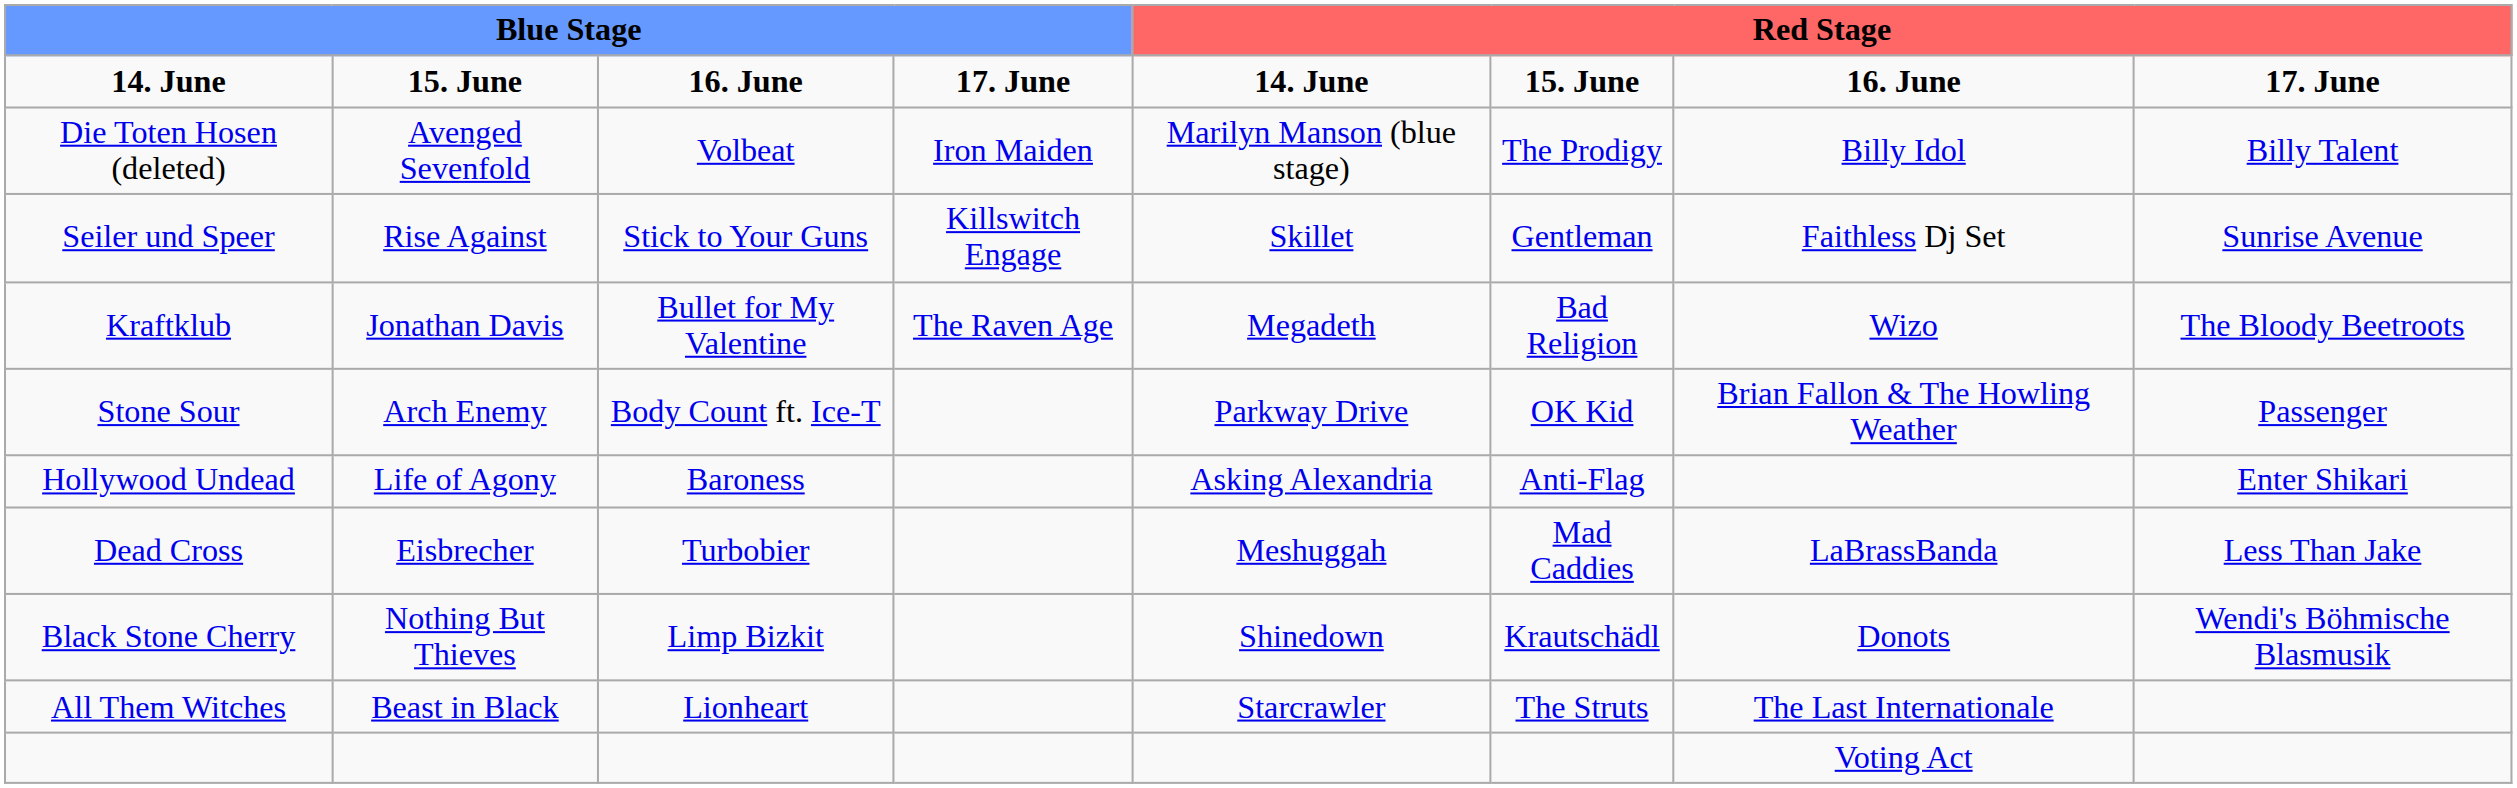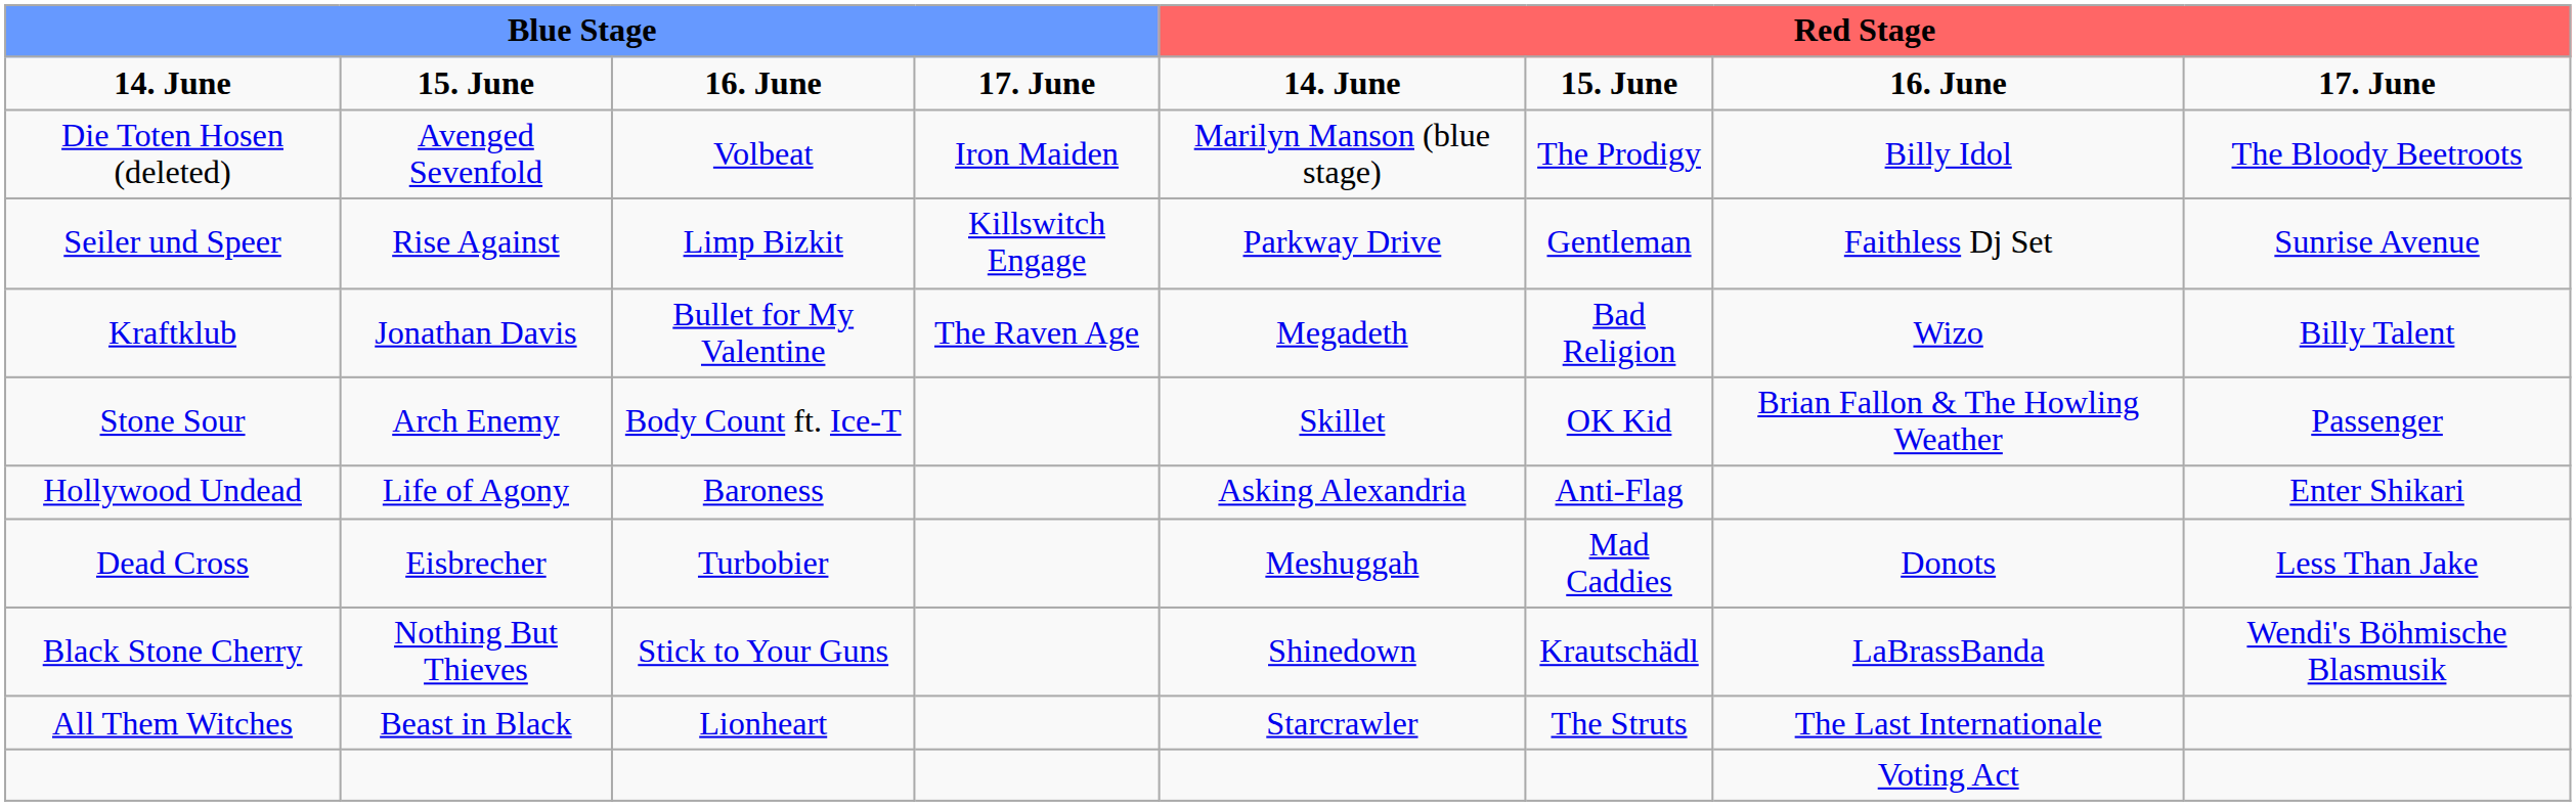 <table class="wikitable" style="text-align:center">
 <tr>
 <td colspan="4" style="background-color:#6699FF"><strong>Blue Stage</strong></td>
 <td colspan="4" style="background-color:#FF6666"><strong>Red Stage</strong></td>
 </tr>
 <tr>
 <td><strong>14. June</strong></td>
 <td><strong>15. June</strong></td>
 <td><strong>16. June</strong></td>
 <td><strong>17. June</strong></td>
 <td><strong>14. June</strong></td>
 <td><strong>15. June</strong></td>
 <td><strong>16. June</strong></td>
 <td><strong>17. June</strong></td>
 </tr>
 <tr>
 <td><a href='#'>Die Toten Hosen</a> (deleted)</td>
 <td><a href='#'>Avenged Sevenfold</a></td>
 <td><a href='#'>Volbeat</a></td>
 <td><a href='#'>Iron Maiden</a></td>
 <td><a href='#'>Marilyn Manson</a> (blue stage)</td>
 <td><a href='#'>The Prodigy</a></td>
 <td><a href='#'>Billy Idol</a></td>
-<td><a href='#'>Billy Talent</a></td>
+<td><a href='#'>The Bloody Beetroots</a></td>
 </tr>
 <tr>
 <td><a href='#'>Seiler und Speer</a></td>
 <td><a href='#'>Rise Against</a></td>
-<td><a href='#'>Stick to Your Guns</a></td>
+<td><a href='#'>Limp Bizkit</a></td>
 <td><a href='#'>Killswitch Engage</a></td>
-<td><a href='#'>Skillet</a></td>
+<td><a href='#'>Parkway Drive</a></td>
 <td><a href='#'>Gentleman</a></td>
 <td><a href='#'>Faithless</a> Dj Set</td>
 <td><a href='#'>Sunrise Avenue</a></td>
 </tr>
 <tr>
 <td><a href='#'>Kraftklub</a></td>
 <td><a href='#'>Jonathan Davis</a></td>
 <td><a href='#'>Bullet for My Valentine</a></td>
 <td><a href='#'>The Raven Age</a></td>
 <td><a href='#'>Megadeth</a></td>
 <td><a href='#'>Bad Religion</a></td>
 <td><a href='#'>Wizo</a></td>
-<td><a href='#'>The Bloody Beetroots</a></td>
+<td><a href='#'>Billy Talent</a></td>
 </tr>
 <tr>
 <td><a href='#'>Stone Sour</a></td>
 <td><a href='#'>Arch Enemy</a></td>
 <td><a href='#'>Body Count</a> ft. <a href='#'>Ice-T</a></td>
 <td></td>
-<td><a href='#'>Parkway Drive</a></td>
+<td><a href='#'>Skillet</a></td>
 <td><a href='#'>OK Kid</a></td>
 <td><a href='#'>Brian Fallon & The Howling Weather</a></td>
 <td><a href='#'>Passenger</a></td>
 </tr>
 <tr>
 <td><a href='#'>Hollywood Undead</a></td>
 <td><a href='#'>Life of Agony</a></td>
 <td><a href='#'>Baroness</a></td>
 <td></td>
 <td><a href='#'>Asking Alexandria</a></td>
 <td><a href='#'>Anti-Flag</a></td>
 <td></td>
 <td><a href='#'>Enter Shikari</a></td>
 </tr>
 <tr>
 <td><a href='#'>Dead Cross</a></td>
 <td><a href='#'>Eisbrecher</a></td>
 <td><a href='#'>Turbobier</a></td>
 <td></td>
 <td><a href='#'>Meshuggah</a></td>
 <td><a href='#'>Mad Caddies</a></td>
-<td><a href='#'>LaBrassBanda</a></td>
+<td><a href='#'>Donots</a></td>
 <td><a href='#'>Less Than Jake</a></td>
 </tr>
 <tr>
 <td><a href='#'>Black Stone Cherry</a></td>
 <td><a href='#'>Nothing But Thieves</a></td>
-<td><a href='#'>Limp Bizkit</a></td>
+<td><a href='#'>Stick to Your Guns</a></td>
 <td></td>
 <td><a href='#'>Shinedown</a></td>
 <td><a href='#'>Krautschädl</a></td>
-<td><a href='#'>Donots</a></td>
+<td><a href='#'>LaBrassBanda</a></td>
 <td><a href='#'>Wendi's Böhmische Blasmusik</a></td>
 </tr>
 <tr>
 <td><a href='#'>All Them Witches</a></td>
 <td><a href='#'>Beast in Black</a></td>
 <td><a href='#'>Lionheart</a></td>
 <td></td>
 <td><a href='#'>Starcrawler</a></td>
 <td><a href='#'>The Struts</a></td>
 <td><a href='#'>The Last Internationale</a></td>
 <td></td>
 </tr>
 <tr>
 <td></td>
 <td></td>
 <td></td>
 <td></td>
 <td></td>
 <td></td>
 <td><a href='#'>Voting Act</a></td>
 <td></td>
 </tr>
 </table>
